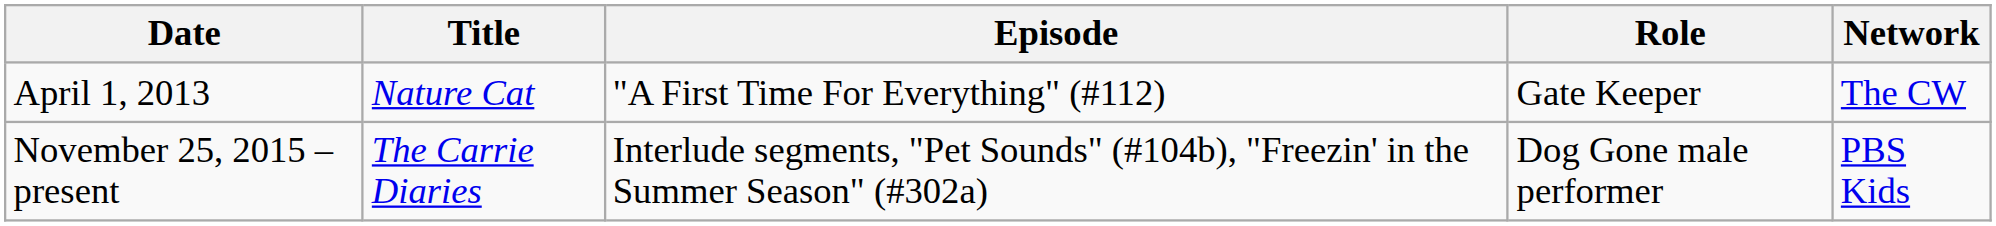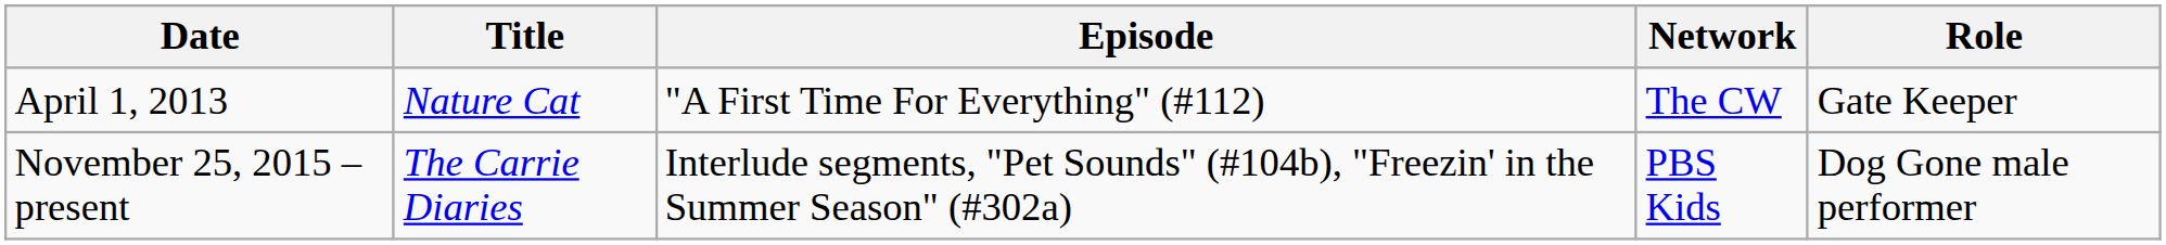 <table class="wikitable">
 <tr>
 <th>Date</th>
 <th>Title</th>
 <th>Episode</th>
+<th>Network</th>
 <th>Role</th>
-<th>Network</th>
 </tr>
 <tr>
 <td>April 1, 2013</td>
 <td><em><a href='#'>Nature Cat</a></em></td>
 <td>"A First Time For Everything" (#112)</td>
+<td><a href='#'>The CW</a></td>
 <td>Gate Keeper</td>
-<td><a href='#'>The CW</a></td>
 </tr>
 <tr>
 <td>November 25, 2015 – present</td>
 <td><em><a href='#'>The Carrie Diaries</a></em></td>
 <td>Interlude segments, "Pet Sounds" (#104b), "Freezin' in the Summer Season" (#302a)</td>
+<td><a href='#'>PBS Kids</a></td>
 <td>Dog Gone male performer</td>
-<td><a href='#'>PBS Kids</a></td>
 </tr>
 </table>
